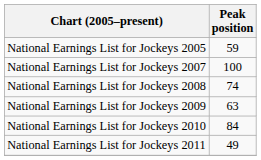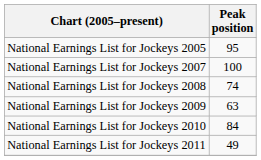 <table class="wikitable sortable">
 <tr>
 <th>Chart (2005–present)</th>
 <th>Peak<br>position</th>
 </tr>
 <tr>
 <td>National Earnings List for Jockeys 2005</td>
-<td style="text-align:center;">59</td>
+<td style="text-align:center;">95</td>
 </tr>
 <tr>
 <td>National Earnings List for Jockeys 2007</td>
 <td style="text-align:center;">100</td>
 </tr>
 <tr>
 <td>National Earnings List for Jockeys 2008</td>
 <td style="text-align:center;">74</td>
 </tr>
 <tr>
 <td>National Earnings List for Jockeys 2009</td>
 <td style="text-align:center;">63</td>
 </tr>
 <tr>
 <td>National Earnings List for Jockeys 2010</td>
 <td style="text-align:center;">84</td>
 </tr>
 <tr>
 <td>National Earnings List for Jockeys 2011</td>
 <td style="text-align:center;">49</td>
 </tr>
 <tr>
 </tr>
 </table>
